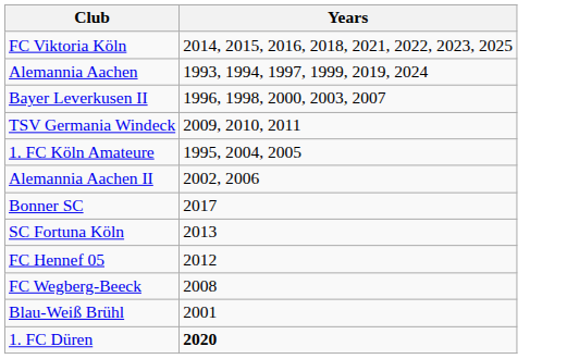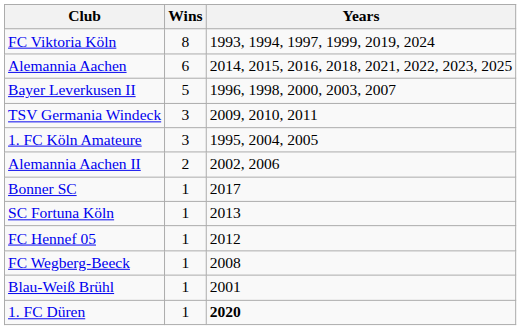 <table class="wikitable">
 <tr>
 <th>Club</th>
+<th>Wins</th>
 <th>Years</th>
 </tr>
 <tr align="left">
 <td><a href='#'>FC Viktoria Köln</a></td>
+<td align="center">8</td>
+<td>1993, 1994, 1997, 1999, 2019, 2024</td>
+</tr>
+<tr align="left">
+<td><a href='#'>Alemannia Aachen</a></td>
+<td align="center">6</td>
 <td>2014, 2015, 2016, 2018, 2021, 2022, 2023, 2025</td>
 </tr>
 <tr align="left">
-<td><a href='#'>Alemannia Aachen</a></td>
-<td>1993, 1994, 1997, 1999, 2019, 2024</td>
-</tr>
-<tr align="left">
 <td><a href='#'>Bayer Leverkusen II</a></td>
+<td align="center">5</td>
 <td>1996, 1998, 2000, 2003, 2007</td>
 </tr>
 <tr align="left">
 <td><a href='#'>TSV Germania Windeck</a></td>
+<td align="center">3</td>
 <td>2009, 2010, 2011</td>
 </tr>
 <tr align="left">
 <td><a href='#'>1. FC Köln Amateure</a></td>
+<td align="center">3</td>
 <td>1995, 2004, 2005</td>
 </tr>
 <tr align="left">
 <td><a href='#'>Alemannia Aachen II</a></td>
+<td align="center">2</td>
 <td>2002, 2006</td>
 </tr>
 <tr align="left">
 <td><a href='#'>Bonner SC</a></td>
+<td align="center">1</td>
 <td>2017</td>
 </tr>
 <tr align="left">
 <td><a href='#'>SC Fortuna Köln</a></td>
+<td align="center">1</td>
 <td>2013</td>
 </tr>
 <tr align="left">
 <td><a href='#'>FC Hennef 05</a></td>
+<td align="center">1</td>
 <td>2012</td>
 </tr>
 <tr align="left">
 <td><a href='#'>FC Wegberg-Beeck</a></td>
+<td align="center">1</td>
 <td>2008</td>
 </tr>
 <tr align="left">
 <td><a href='#'>Blau-Weiß Brühl</a></td>
+<td align="center">1</td>
 <td>2001</td>
 </tr>
 <tr align="left">
 <td><a href='#'>1. FC Düren</a></td>
+<td align="center">1</td>
 <td><strong>2020</strong></td>
 </tr>
 </table>
